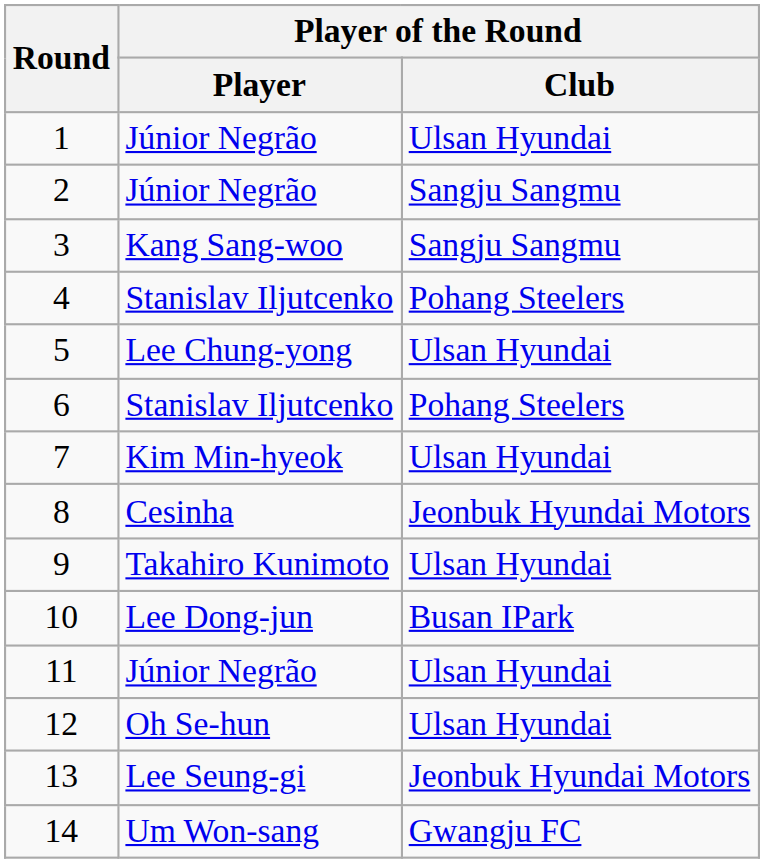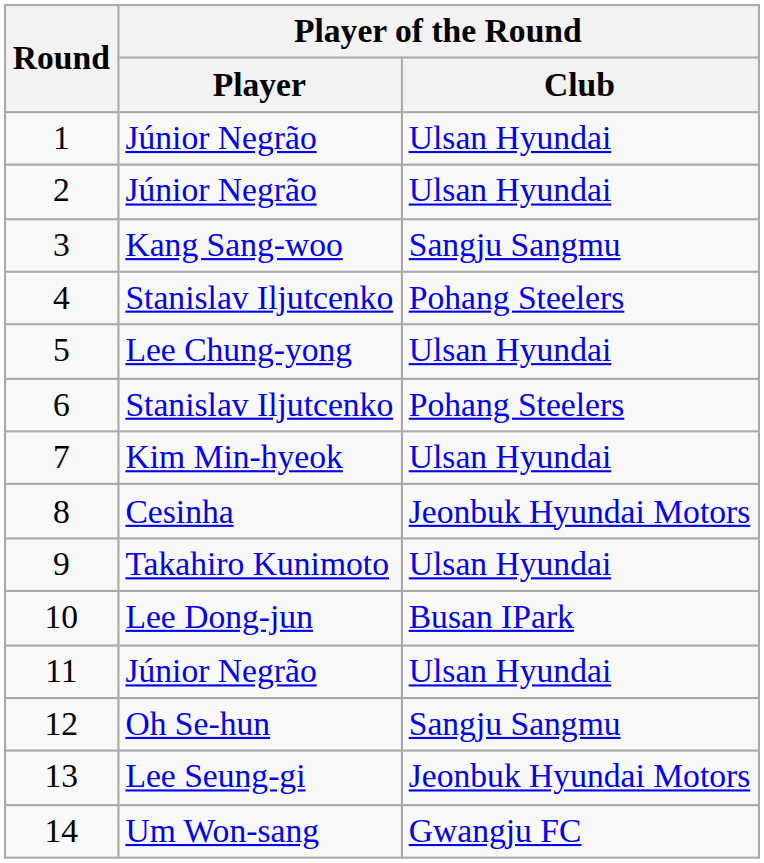 <table class="wikitable">
 <tr>
 <th rowspan="2">Round</th>
 <th colspan="3">Player of the Round</th>
 </tr>
 <tr>
 <th>Player</th>
 <th>Club</th>
 </tr>
 <tr>
 <td align=center>1</td>
 <td> <a href='#'>Júnior Negrão</a></td>
 <td><a href='#'>Ulsan Hyundai</a></td>
 </tr>
 <tr>
 <td align=center>2</td>
 <td> <a href='#'>Júnior Negrão</a></td>
-<td><a href='#'>Sangju Sangmu</a></td>
+<td><a href='#'>Ulsan Hyundai</a></td>
 </tr>
 <tr>
 <td align=center>3</td>
 <td> <a href='#'>Kang Sang-woo</a></td>
 <td><a href='#'>Sangju Sangmu</a></td>
 </tr>
 <tr>
 <td align=center>4</td>
 <td> <a href='#'>Stanislav Iljutcenko</a></td>
 <td><a href='#'>Pohang Steelers</a></td>
 </tr>
 <tr>
 <td align=center>5</td>
 <td> <a href='#'>Lee Chung-yong</a></td>
 <td><a href='#'>Ulsan Hyundai</a></td>
 </tr>
 <tr>
 <td align=center>6</td>
 <td> <a href='#'>Stanislav Iljutcenko</a></td>
 <td><a href='#'>Pohang Steelers</a></td>
 </tr>
 <tr>
 <td align=center>7</td>
 <td> <a href='#'>Kim Min-hyeok</a></td>
 <td><a href='#'>Ulsan Hyundai</a></td>
 </tr>
 <tr>
 <td align=center>8</td>
 <td> <a href='#'>Cesinha</a></td>
 <td><a href='#'>Jeonbuk Hyundai Motors</a></td>
 </tr>
 <tr>
 <td align=center>9</td>
 <td> <a href='#'>Takahiro Kunimoto</a></td>
 <td><a href='#'>Ulsan Hyundai</a></td>
 </tr>
 <tr>
 <td align=center>10</td>
 <td> <a href='#'>Lee Dong-jun</a></td>
 <td><a href='#'>Busan IPark</a></td>
 </tr>
 <tr>
 <td align=center>11</td>
 <td> <a href='#'>Júnior Negrão</a></td>
 <td><a href='#'>Ulsan Hyundai</a></td>
 </tr>
 <tr>
 <td align=center>12</td>
 <td> <a href='#'>Oh Se-hun</a></td>
-<td><a href='#'>Ulsan Hyundai</a></td>
+<td><a href='#'>Sangju Sangmu</a></td>
 </tr>
 <tr>
 <td align=center>13</td>
 <td> <a href='#'>Lee Seung-gi</a></td>
 <td><a href='#'>Jeonbuk Hyundai Motors</a></td>
 </tr>
 <tr>
 <td align=center>14</td>
 <td> <a href='#'>Um Won-sang</a></td>
 <td><a href='#'>Gwangju FC</a></td>
 </tr>
 </table>
